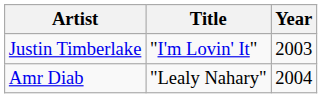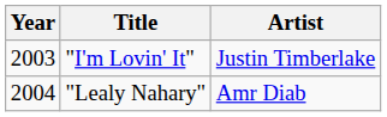 <table class="wikitable">
 <tr>
+<th>Year</th>
+<th>Title</th>
 <th>Artist</th>
-<th>Title</th>
-<th>Year</th>
 </tr>
 <tr>
+<td>2003</td>
+<td>"<a href='#'>I'm Lovin' It</a>"</td>
 <td><a href='#'>Justin Timberlake</a></td>
-<td>"<a href='#'>I'm Lovin' It</a>"</td>
-<td>2003</td>
 </tr>
 <tr>
+<td>2004</td>
+<td>"Lealy Nahary"</td>
 <td><a href='#'>Amr Diab</a></td>
-<td>"Lealy Nahary"</td>
-<td>2004</td>
 </tr>
 </table>
